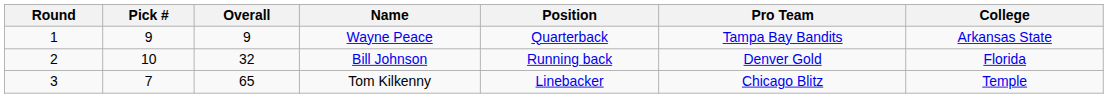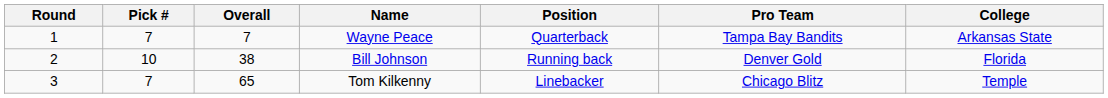 <table class="wikitable sortable sortable" style="width: 100%; text-align:center">
 <tr>
 <th>Round</th>
 <th>Pick #</th>
 <th>Overall</th>
 <th>Name</th>
 <th>Position</th>
 <th>Pro Team</th>
 <th>College</th>
 </tr>
 <tr>
 <td>1</td>
-<td>9</td>
-<td>9</td>
+<td>7</td>
+<td>7</td>
 <td><a href='#'>Wayne Peace</a></td>
 <td><a href='#'>Quarterback</a></td>
 <td><a href='#'>Tampa Bay Bandits</a></td>
 <td><a href='#'>Arkansas State</a></td>
 </tr>
 <tr>
 <td>2</td>
 <td>10</td>
-<td>32</td>
+<td>38</td>
 <td><a href='#'>Bill Johnson</a></td>
 <td><a href='#'>Running back</a></td>
 <td><a href='#'>Denver Gold</a></td>
 <td><a href='#'>Florida</a></td>
 </tr>
 <tr>
 <td>3</td>
 <td>7</td>
 <td>65</td>
 <td>Tom Kilkenny</td>
 <td><a href='#'>Linebacker</a></td>
 <td><a href='#'>Chicago Blitz</a></td>
 <td><a href='#'>Temple</a></td>
 </tr>
 </table>
